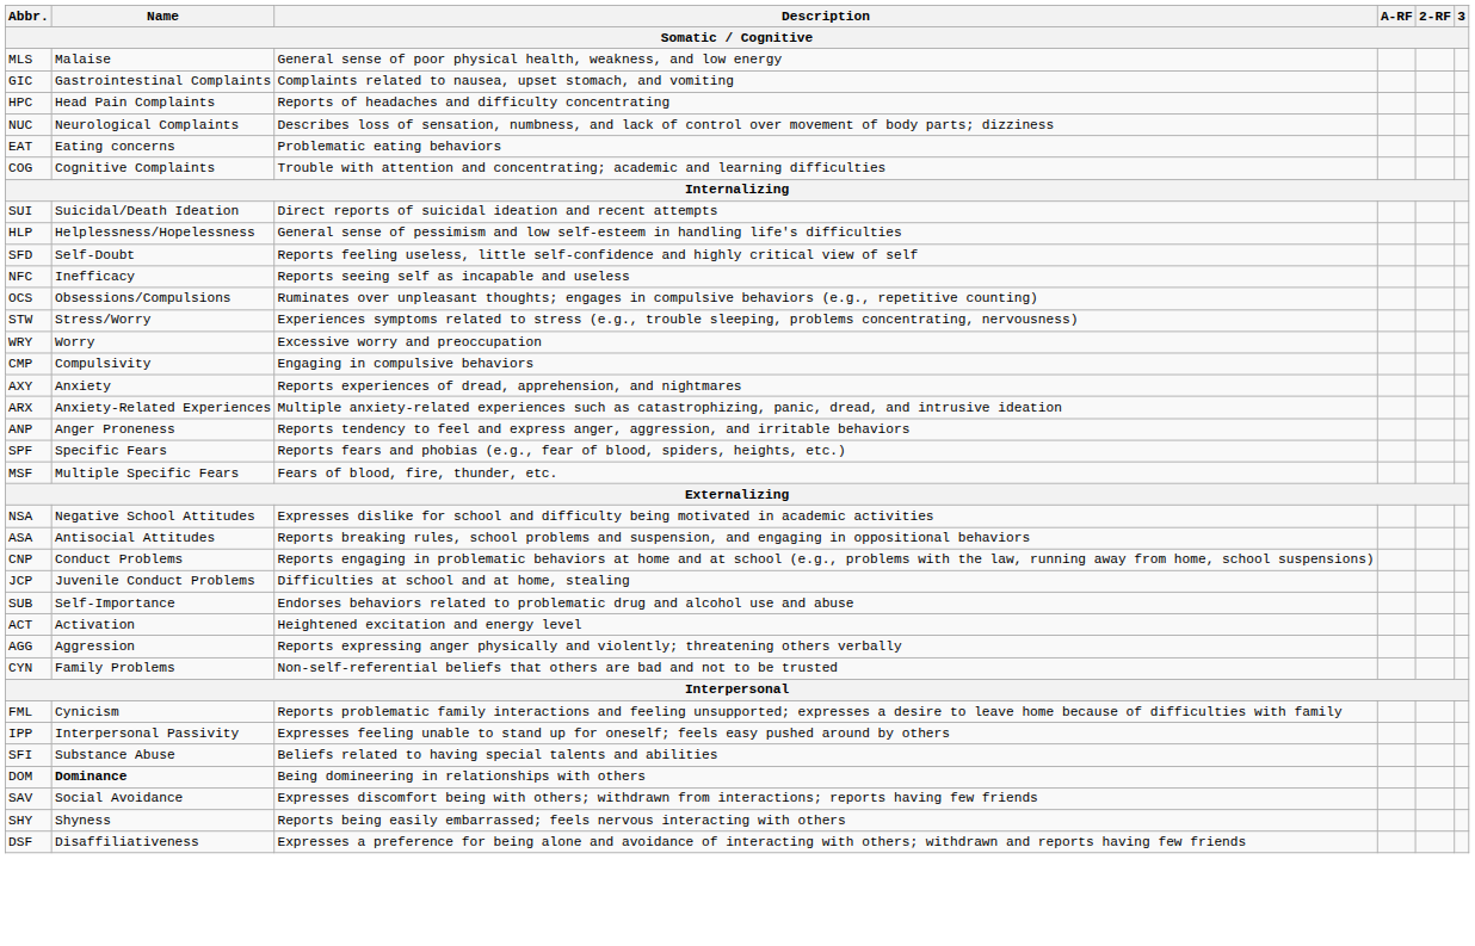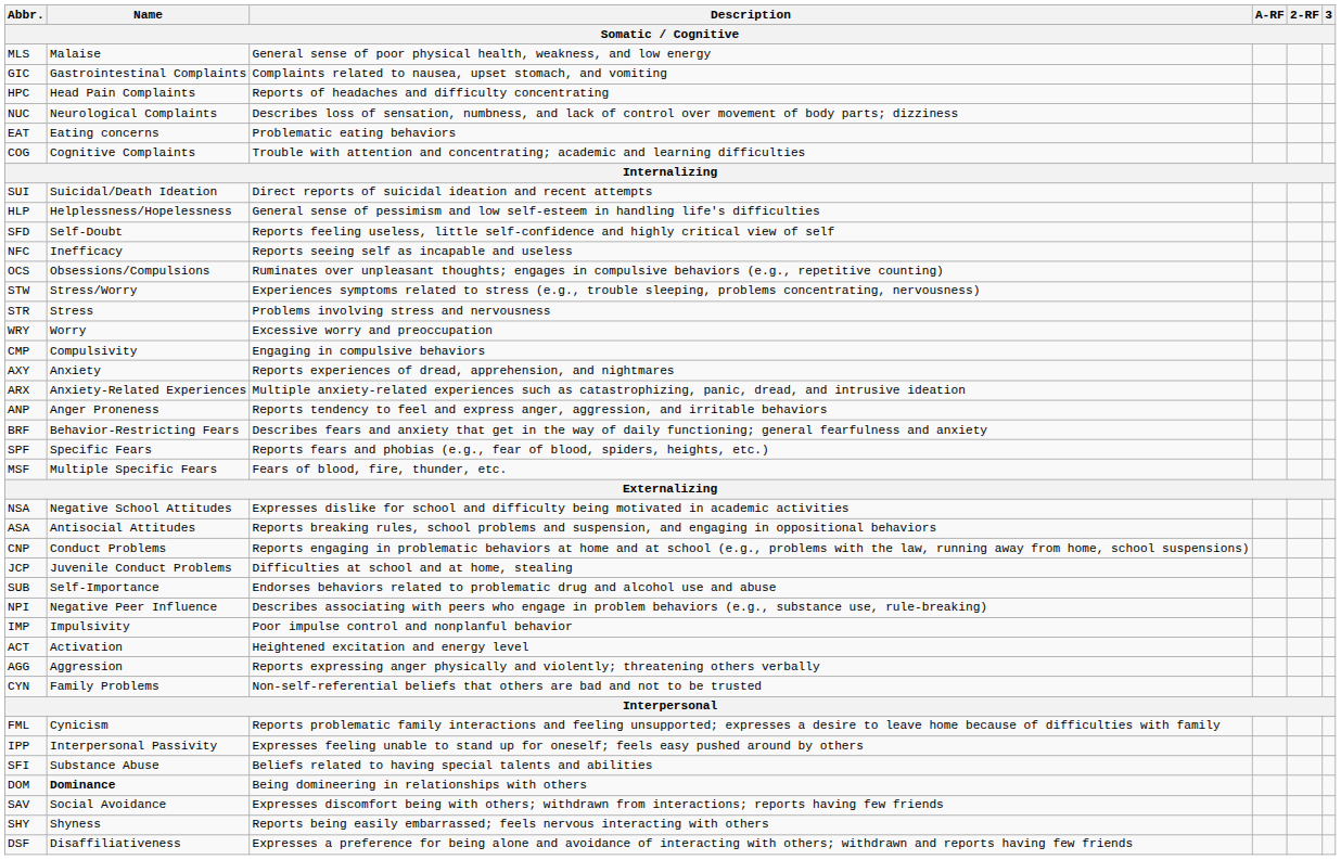 <table class="wikitable">
 <tr>
 <th>Abbr.</th>
 <th>Name</th>
 <th>Description</th>
 <th>A-RF</th>
 <th>2-RF</th>
 <th>3</th>
 </tr>
 <tr>
 <th colspan=6>Somatic / Cognitive</th>
 </tr>
 <tr>
 <td>MLS</td>
 <td>Malaise</td>
 <td>General sense of poor physical health, weakness, and low energy</td>
 <td></td>
 <td></td>
 <td></td>
 </tr>
 <tr>
 <td>GIC</td>
 <td>Gastrointestinal Complaints</td>
 <td>Complaints related to nausea, upset stomach, and vomiting</td>
 <td></td>
 <td></td>
 <td></td>
 </tr>
 <tr>
 <td>HPC</td>
 <td>Head Pain Complaints</td>
 <td>Reports of headaches and difficulty concentrating</td>
 <td></td>
 <td></td>
 <td></td>
 </tr>
 <tr>
 <td>NUC</td>
 <td>Neurological Complaints</td>
 <td>Describes loss of sensation, numbness, and lack of control over movement of body parts; dizziness</td>
 <td></td>
 <td></td>
 <td></td>
 </tr>
 <tr>
 <td>EAT</td>
 <td>Eating concerns</td>
 <td>Problematic eating behaviors</td>
 <td></td>
 <td></td>
 <td></td>
 </tr>
 <tr>
 <td>COG</td>
 <td>Cognitive Complaints</td>
 <td>Trouble with attention and concentrating; academic and learning difficulties</td>
 <td></td>
 <td></td>
 <td></td>
 </tr>
 <tr>
 <th colspan=6>Internalizing</th>
 </tr>
 <tr>
 <td>SUI</td>
 <td>Suicidal/Death Ideation</td>
 <td>Direct reports of suicidal ideation and recent attempts</td>
 <td></td>
 <td></td>
 <td></td>
 </tr>
 <tr>
 <td>HLP</td>
 <td>Helplessness/Hopelessness</td>
 <td>General sense of pessimism and low self-esteem in handling life's difficulties</td>
 <td></td>
 <td></td>
 <td></td>
 </tr>
 <tr>
 <td>SFD</td>
 <td>Self-Doubt</td>
 <td>Reports feeling useless, little self-confidence and highly critical view of self</td>
 <td></td>
 <td></td>
 <td></td>
 </tr>
 <tr>
 <td>NFC</td>
 <td>Inefficacy</td>
 <td>Reports seeing self as incapable and useless</td>
 <td></td>
 <td></td>
 <td></td>
 </tr>
 <tr>
 <td>OCS</td>
 <td>Obsessions/Compulsions</td>
 <td>Ruminates over unpleasant thoughts; engages in compulsive behaviors (e.g., repetitive counting)</td>
 <td></td>
 <td></td>
 <td></td>
 </tr>
 <tr>
 <td>STW</td>
 <td>Stress/Worry</td>
 <td>Experiences symptoms related to stress (e.g., trouble sleeping, problems concentrating, nervousness)</td>
 <td></td>
 <td></td>
 <td></td>
 </tr>
 <tr>
+<td>STR</td>
+<td>Stress</td>
+<td>Problems involving stress and nervousness</td>
+<td></td>
+<td></td>
+<td></td>
+</tr>
+<tr>
 <td>WRY</td>
 <td>Worry</td>
 <td>Excessive worry and preoccupation</td>
 <td></td>
 <td></td>
 <td></td>
 </tr>
 <tr>
 <td>CMP</td>
 <td>Compulsivity</td>
 <td>Engaging in compulsive behaviors</td>
 <td></td>
 <td></td>
 <td></td>
 </tr>
 <tr>
 <td>AXY</td>
 <td>Anxiety</td>
 <td>Reports experiences of dread, apprehension, and nightmares</td>
 <td></td>
 <td></td>
 <td></td>
 </tr>
 <tr>
 <td>ARX</td>
 <td>Anxiety-Related Experiences</td>
 <td>Multiple anxiety-related experiences such as catastrophizing, panic, dread, and intrusive ideation</td>
 <td></td>
 <td></td>
 <td></td>
 </tr>
 <tr>
 <td>ANP</td>
 <td>Anger Proneness</td>
 <td>Reports tendency to feel and express anger, aggression, and irritable behaviors</td>
+<td></td>
+<td></td>
+<td></td>
+</tr>
+<tr>
+<td>BRF</td>
+<td>Behavior-Restricting Fears</td>
+<td>Describes fears and anxiety that get in the way of daily functioning; general fearfulness and anxiety</td>
 <td></td>
 <td></td>
 <td></td>
 </tr>
 <tr>
 <td>SPF</td>
 <td>Specific Fears</td>
 <td>Reports fears and phobias (e.g., fear of blood, spiders, heights, etc.)</td>
 <td></td>
 <td></td>
 <td></td>
 </tr>
 <tr>
 <td>MSF</td>
 <td>Multiple Specific Fears</td>
 <td>Fears of blood, fire, thunder, etc.</td>
 <td></td>
 <td></td>
 <td></td>
 </tr>
 <tr>
 <th colspan=6>Externalizing</th>
 </tr>
 <tr>
 <td>NSA</td>
 <td>Negative School Attitudes</td>
 <td>Expresses dislike for school and difficulty being motivated in academic activities</td>
 <td></td>
 <td></td>
 <td></td>
 </tr>
 <tr>
 <td>ASA</td>
 <td>Antisocial Attitudes</td>
 <td>Reports breaking rules, school problems and suspension, and engaging in oppositional behaviors</td>
 <td></td>
 <td></td>
 <td></td>
 </tr>
 <tr>
 <td>CNP</td>
 <td>Conduct Problems</td>
 <td>Reports engaging in problematic behaviors at home and at school (e.g., problems with the law, running away from home, school suspensions)</td>
 <td></td>
 <td></td>
 <td></td>
 </tr>
 <tr>
 <td>JCP</td>
 <td>Juvenile Conduct Problems</td>
 <td>Difficulties at school and at home, stealing</td>
 <td></td>
 <td></td>
 <td></td>
 </tr>
 <tr>
 <td>SUB</td>
 <td>Self-Importance</td>
 <td>Endorses behaviors related to problematic drug and alcohol use and abuse</td>
+<td></td>
+<td></td>
+<td></td>
+</tr>
+<tr>
+<td>NPI</td>
+<td>Negative Peer Influence</td>
+<td>Describes associating with peers who engage in problem behaviors (e.g., substance use, rule-breaking)</td>
+<td></td>
+<td></td>
+<td></td>
+</tr>
+<tr>
+<td>IMP</td>
+<td>Impulsivity</td>
+<td>Poor impulse control and nonplanful behavior</td>
 <td></td>
 <td></td>
 <td></td>
 </tr>
 <tr>
 <td>ACT</td>
 <td>Activation</td>
 <td>Heightened excitation and energy level</td>
 <td></td>
 <td></td>
 <td></td>
 </tr>
 <tr>
 <td>AGG</td>
 <td>Aggression</td>
 <td>Reports expressing anger physically and violently; threatening others verbally</td>
 <td></td>
 <td></td>
 <td></td>
 </tr>
 <tr>
 <td>CYN</td>
 <td>Family Problems</td>
 <td>Non-self-referential beliefs that others are bad and not to be trusted</td>
 <td></td>
 <td></td>
 <td></td>
 </tr>
 <tr>
 <th colspan=6>Interpersonal</th>
 </tr>
 <tr>
 <td>FML</td>
 <td>Cynicism</td>
 <td>Reports problematic family interactions and feeling unsupported; expresses a desire to leave home because of difficulties with family</td>
 <td></td>
 <td></td>
 <td></td>
 </tr>
 <tr>
 <td>IPP</td>
 <td>Interpersonal Passivity</td>
 <td>Expresses feeling unable to stand up for oneself; feels easy pushed around by others</td>
 <td></td>
 <td></td>
 <td></td>
 </tr>
 <tr>
 <td>SFI</td>
 <td>Substance Abuse</td>
 <td>Beliefs related to having special talents and abilities</td>
 <td></td>
 <td></td>
 <td></td>
 </tr>
 <tr>
 <td>DOM</td>
 <td><strong>Dominance</strong></td>
 <td>Being domineering in relationships with others</td>
 <td></td>
 <td></td>
 <td></td>
 </tr>
 <tr>
 <td>SAV</td>
 <td>Social Avoidance</td>
 <td>Expresses discomfort being with others; withdrawn from interactions; reports having few friends</td>
 <td></td>
 <td></td>
 <td></td>
 </tr>
 <tr>
 <td>SHY</td>
 <td>Shyness</td>
 <td>Reports being easily embarrassed; feels nervous interacting with others</td>
 <td></td>
 <td></td>
 <td></td>
 </tr>
 <tr>
 <td>DSF</td>
 <td>Disaffiliativeness</td>
 <td>Expresses a preference for being alone and avoidance of interacting with others; withdrawn and reports having few friends</td>
 <td></td>
 <td></td>
 <td></td>
 </tr>
 </table>
